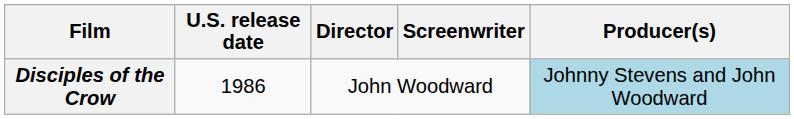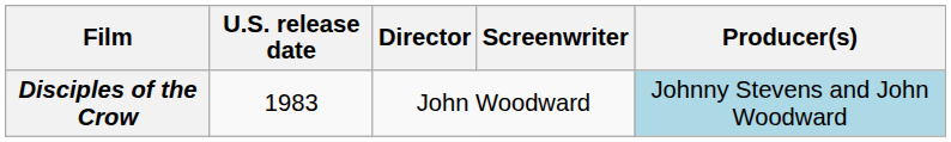 <table class="wikitable plainrowheaders"  style="text-align:center; width:100%;">
 <tr>
 <th scope="col">Film</th>
 <th scope="col">U.S. release date</th>
 <th scope="col">Director</th>
 <th scope="col">Screenwriter</th>
 <th scope="col">Producer(s)</th>
 </tr>
 <tr>
 <th scope="row"><em>Disciples of the Crow</em></th>
-<td>1986</td>
+<td>1983</td>
 <td colspan="2">John Woodward</td>
 <td style="background: lightblue;">Johnny Stevens and John Woodward</td>
 </tr>
 </table>
